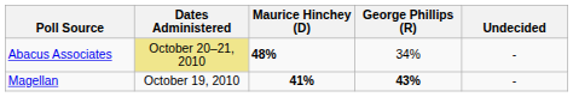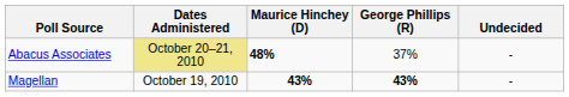 <table class="wikitable">
 <tr style="vertical-align:bottom;">
 <th style="width:160px;">Poll Source</th>
 <th style="width:140px;">Dates Administered</th>
 <th style="width:130px;">Maurice Hinchey (D)</th>
 <th style="width:130px;">George Phillips (R)</th>
 <th style="width:130px;">Undecided</th>
 </tr>
 <tr>
 <td><a href='#'>Abacus Associates</a></td>
 <td style="background: khaki; text-align:center;">October 20–21, 2010</td>
 <td><strong>48%</strong></td>
-<td style="text-align:center;">34%</td>
+<td style="text-align:center;">37%</td>
 <td style="text-align:center;">-</td>
 </tr>
 <tr>
 <td><a href='#'>Magellan</a></td>
 <td style="text-align:center;">October 19, 2010</td>
-<td style="text-align:center;"><strong>41%</strong></td>
+<td style="text-align:center;"><strong>43%</strong></td>
 <td style="text-align:center;"><strong>43%</strong></td>
 <td style="text-align:center;">-</td>
 </tr>
 </table>
